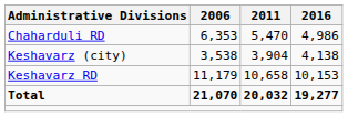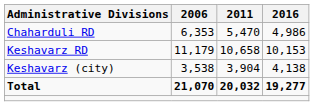 <table class="wikitable">
 <tr>
 <th>Administrative Divisions</th>
 <th>2006</th>
 <th>2011</th>
 <th>2016</th>
 </tr>
 <tr>
 <td><a href='#'>Chaharduli RD</a></td>
 <td style="text-align: right;">6,353</td>
 <td style="text-align: right;">5,470</td>
 <td style="text-align: right;">4,986</td>
 </tr>
 <tr>
+<td><a href='#'>Keshavarz RD</a></td>
+<td style="text-align: right;">11,179</td>
+<td style="text-align: right;">10,658</td>
+<td style="text-align: right;">10,153</td>
+</tr>
+<tr>
 <td><a href='#'>Keshavarz</a> (city)</td>
 <td style="text-align: right;">3,538</td>
 <td style="text-align: right;">3,904</td>
 <td style="text-align: right;">4,138</td>
-</tr>
-<tr>
-<td><a href='#'>Keshavarz RD</a></td>
-<td style="text-align: right;">11,179</td>
-<td style="text-align: right;">10,658</td>
-<td style="text-align: right;">10,153</td>
 </tr>
 <tr>
 <td><strong>Total</strong></td>
 <td style="text-align: right;"><strong>21,070</strong></td>
 <td style="text-align: right;"><strong>20,032</strong></td>
 <td style="text-align: right;"><strong>19,277</strong></td>
 </tr>
 <tr>
 <td colspan=4></td>
 </tr>
 </table>
